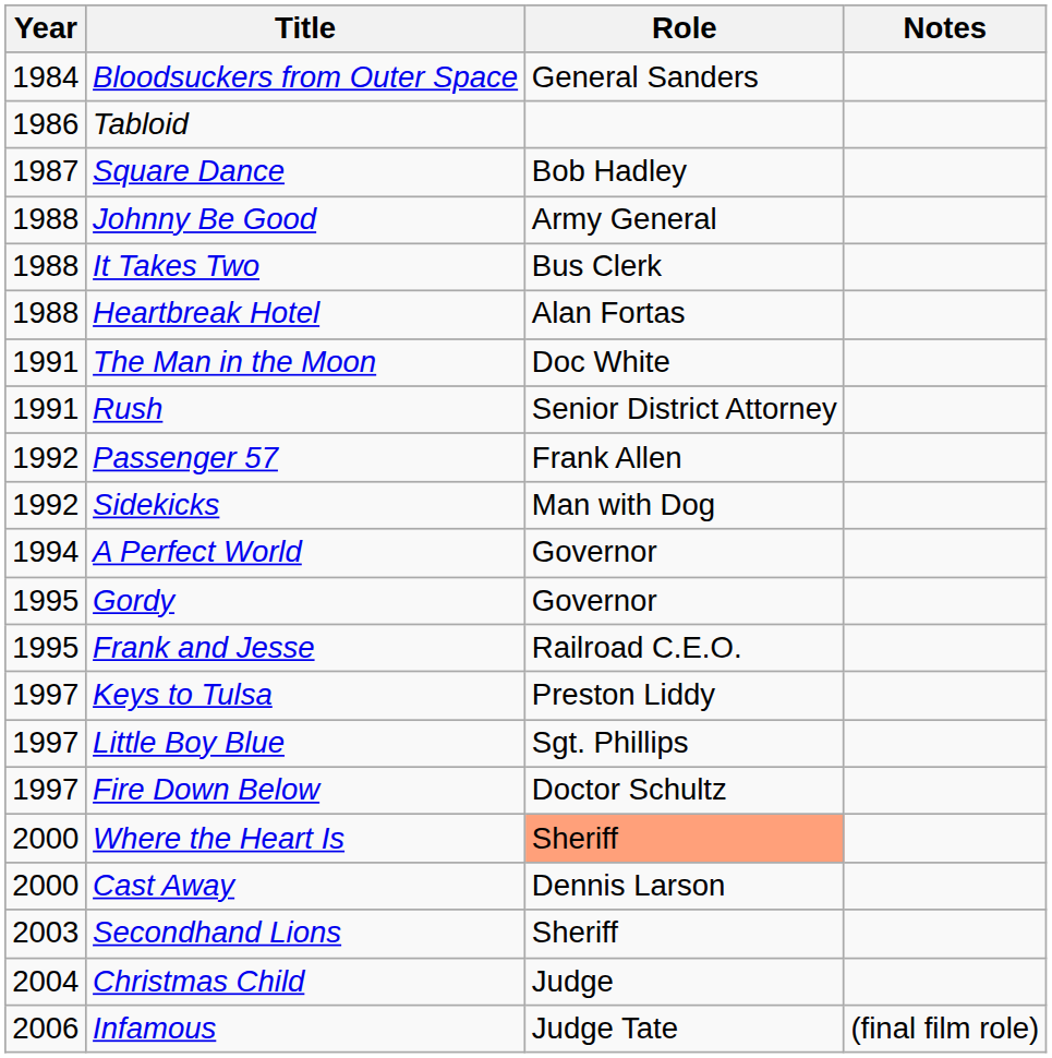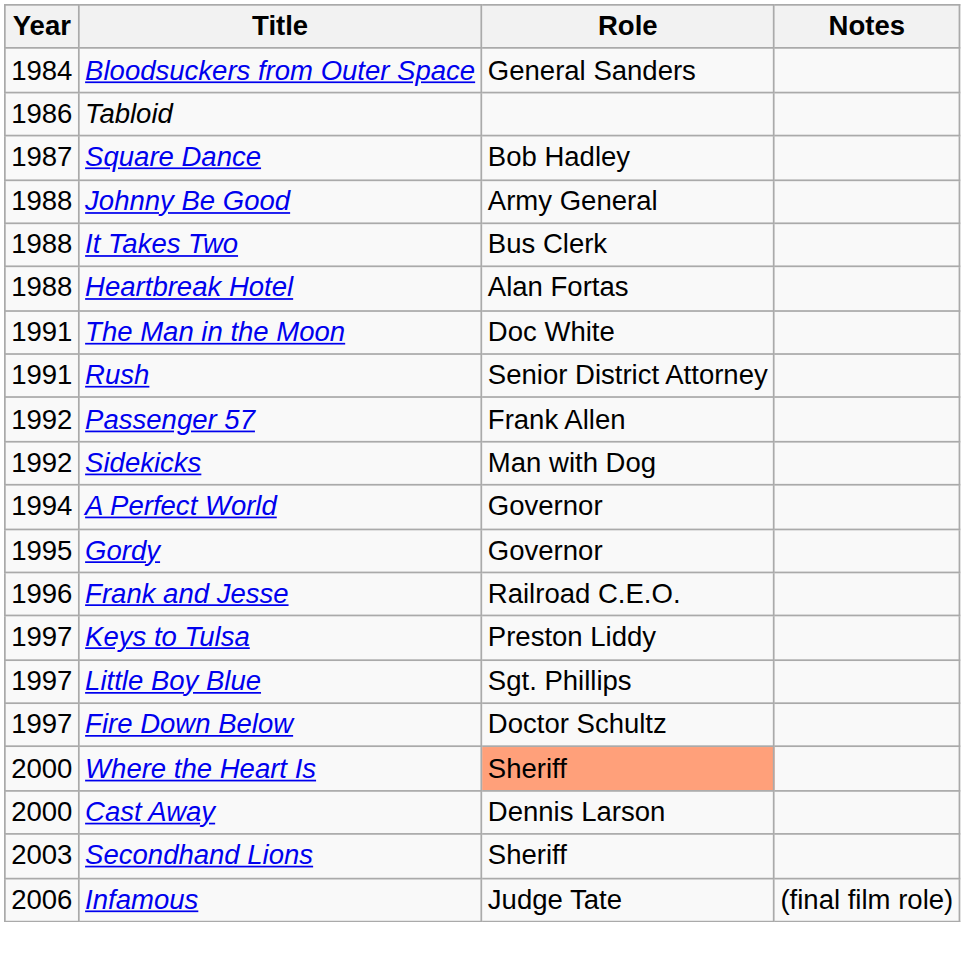 <table class="wikitable">
 <tr>
 <th>Year</th>
 <th>Title</th>
 <th>Role</th>
 <th>Notes</th>
 </tr>
 <tr>
 <td>1984</td>
 <td><em><a href='#'>Bloodsuckers from Outer Space</a></em></td>
 <td>General Sanders</td>
 <td></td>
 </tr>
 <tr>
 <td>1986</td>
 <td><em>Tabloid</em></td>
 <td></td>
 <td></td>
 </tr>
 <tr>
 <td>1987</td>
 <td><em><a href='#'>Square Dance</a></em></td>
 <td>Bob Hadley</td>
 <td></td>
 </tr>
 <tr>
 <td>1988</td>
 <td><em><a href='#'>Johnny Be Good</a></em></td>
 <td>Army General</td>
 <td></td>
 </tr>
 <tr>
 <td>1988</td>
 <td><em><a href='#'>It Takes Two</a></em></td>
 <td>Bus Clerk</td>
 <td></td>
 </tr>
 <tr>
 <td>1988</td>
 <td><em><a href='#'>Heartbreak Hotel</a></em></td>
 <td>Alan Fortas</td>
 <td></td>
 </tr>
 <tr>
 <td>1991</td>
 <td><em><a href='#'>The Man in the Moon</a></em></td>
 <td>Doc White</td>
 <td></td>
 </tr>
 <tr>
 <td>1991</td>
 <td><em><a href='#'>Rush</a></em></td>
 <td>Senior District Attorney</td>
 <td></td>
 </tr>
 <tr>
 <td>1992</td>
 <td><em><a href='#'>Passenger 57</a></em></td>
 <td>Frank Allen</td>
 <td></td>
 </tr>
 <tr>
 <td>1992</td>
 <td><em><a href='#'>Sidekicks</a></em></td>
 <td>Man with Dog</td>
 <td></td>
 </tr>
 <tr>
 <td>1994</td>
 <td><em><a href='#'>A Perfect World</a></em></td>
 <td>Governor</td>
 <td></td>
 </tr>
 <tr>
 <td>1995</td>
 <td><em><a href='#'>Gordy</a></em></td>
 <td>Governor</td>
 <td></td>
 </tr>
 <tr>
-<td>1995</td>
+<td>1996</td>
 <td><em><a href='#'>Frank and Jesse</a></em></td>
 <td>Railroad C.E.O.</td>
 <td></td>
 </tr>
 <tr>
 <td>1997</td>
 <td><em><a href='#'>Keys to Tulsa</a></em></td>
 <td>Preston Liddy</td>
 <td></td>
 </tr>
 <tr>
 <td>1997</td>
 <td><em><a href='#'>Little Boy Blue</a></em></td>
 <td>Sgt. Phillips</td>
 <td></td>
 </tr>
 <tr>
 <td>1997</td>
 <td><em><a href='#'>Fire Down Below</a></em></td>
 <td>Doctor Schultz</td>
 <td></td>
 </tr>
 <tr>
 <td>2000</td>
 <td><em><a href='#'>Where the Heart Is</a></em></td>
 <td style="background: lightsalmon;">Sheriff</td>
 <td></td>
 </tr>
 <tr>
 <td>2000</td>
 <td><em><a href='#'>Cast Away</a></em></td>
 <td>Dennis Larson</td>
 <td></td>
 </tr>
 <tr>
 <td>2003</td>
 <td><em><a href='#'>Secondhand Lions</a></em></td>
 <td>Sheriff</td>
 <td></td>
 </tr>
 <tr>
-<td>2004</td>
-<td><em><a href='#'>Christmas Child</a></em></td>
-<td>Judge</td>
-<td></td>
-</tr>
-<tr>
 <td>2006</td>
 <td><em><a href='#'>Infamous</a></em></td>
 <td>Judge Tate</td>
 <td>(final film role)</td>
 </tr>
 </table>
